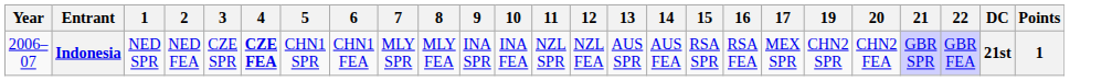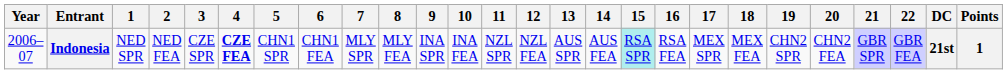 <table class="wikitable" style="text-align:center; font-size:90%">
 <tr>
 <th>Year</th>
 <th>Entrant</th>
 <th>1</th>
 <th>2</th>
 <th>3</th>
 <th>4</th>
 <th>5</th>
 <th>6</th>
 <th>7</th>
 <th>8</th>
 <th>9</th>
 <th>10</th>
 <th>11</th>
 <th>12</th>
 <th>13</th>
 <th>14</th>
 <th>15</th>
 <th>16</th>
 <th>17</th>
+<th>18</th>
 <th>19</th>
 <th>20</th>
 <th>21</th>
 <th>22</th>
 <th>DC</th>
 <th>Points</th>
 </tr>
 <tr>
 <td><a href='#'>2006–07</a></td>
 <th><a href='#'>Indonesia</a></th>
 <td><a href='#'>NED<br>SPR</a></td>
 <td><a href='#'>NED<br>FEA</a></td>
 <td><a href='#'>CZE<br>SPR</a></td>
 <td><strong><a href='#'>CZE<br>FEA</a></strong></td>
 <td><a href='#'>CHN1<br>SPR</a></td>
 <td><a href='#'>CHN1<br>FEA</a></td>
 <td><a href='#'>MLY<br>SPR</a></td>
 <td><a href='#'>MLY<br>FEA</a></td>
 <td><a href='#'>INA<br>SPR</a></td>
 <td><a href='#'>INA<br>FEA</a></td>
 <td><a href='#'>NZL<br>SPR</a></td>
 <td><a href='#'>NZL<br>FEA</a></td>
 <td><a href='#'>AUS<br>SPR</a></td>
 <td><a href='#'>AUS<br>FEA</a></td>
-<td><a href='#'>RSA<br>SPR</a></td>
+<td style="background: paleturquoise;"><a href='#'>RSA<br>SPR</a></td>
 <td><a href='#'>RSA<br>FEA</a></td>
 <td><a href='#'>MEX<br>SPR</a></td>
+<td><a href='#'>MEX<br>FEA</a></td>
 <td><a href='#'>CHN2<br>SPR</a></td>
 <td><a href='#'>CHN2<br>FEA</a></td>
 <td style="background:#CFCFFF;"><a href='#'>GBR<br>SPR</a><br></td>
 <td style="background:#CFCFFF;"><a href='#'>GBR<br>FEA</a><br></td>
 <th>21st</th>
 <th>1</th>
 </tr>
 </table>
